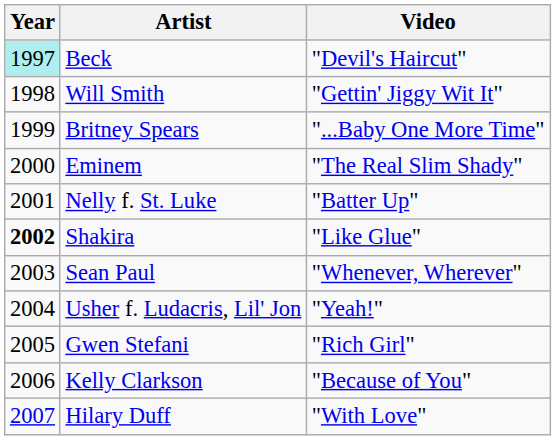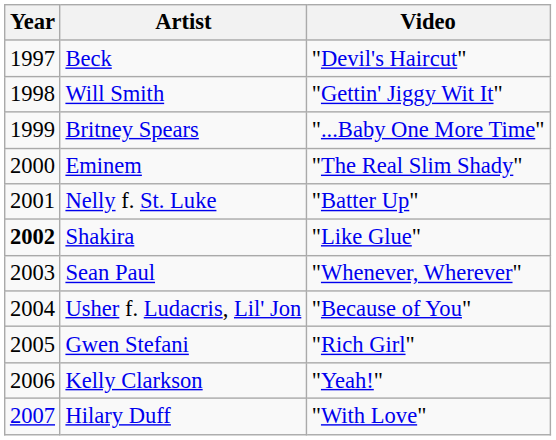 <table class="wikitable">
 <tr>
 <th>Year</th>
 <th>Artist</th>
 <th>Video</th>
 </tr>
 <tr>
-<td style="background: paleturquoise;">1997</td>
+<td>1997</td>
 <td><a href='#'>Beck</a></td>
 <td>"<a href='#'>Devil's Haircut</a>"</td>
 </tr>
 <tr>
 <td>1998</td>
 <td><a href='#'>Will Smith</a></td>
 <td>"<a href='#'>Gettin' Jiggy Wit It</a>"</td>
 </tr>
 <tr>
 <td>1999</td>
 <td><a href='#'>Britney Spears</a></td>
 <td>"<a href='#'>...Baby One More Time</a>"</td>
 </tr>
 <tr>
 <td>2000</td>
 <td><a href='#'>Eminem</a></td>
 <td>"<a href='#'>The Real Slim Shady</a>"</td>
 </tr>
 <tr>
 <td>2001</td>
 <td><a href='#'>Nelly</a> f. <a href='#'>St. Luke</a></td>
 <td>"<a href='#'>Batter Up</a>"</td>
 </tr>
 <tr>
 <td><strong>2002</strong></td>
 <td><a href='#'>Shakira</a></td>
 <td>"<a href='#'>Like Glue</a>"</td>
 </tr>
 <tr>
 <td>2003</td>
 <td><a href='#'>Sean Paul</a></td>
 <td>"<a href='#'>Whenever, Wherever</a>"</td>
 </tr>
 <tr>
 <td>2004</td>
 <td><a href='#'>Usher</a> f. <a href='#'>Ludacris</a>, <a href='#'>Lil' Jon</a></td>
-<td>"<a href='#'>Yeah!</a>"</td>
+<td>"<a href='#'>Because of You</a>"</td>
 </tr>
 <tr>
 <td>2005</td>
 <td><a href='#'>Gwen Stefani</a></td>
 <td>"<a href='#'>Rich Girl</a>"</td>
 </tr>
 <tr>
 <td>2006</td>
 <td><a href='#'>Kelly Clarkson</a></td>
-<td>"<a href='#'>Because of You</a>"</td>
+<td>"<a href='#'>Yeah!</a>"</td>
 </tr>
 <tr>
 <td><a href='#'>2007</a></td>
 <td><a href='#'>Hilary Duff</a></td>
 <td>"<a href='#'>With Love</a>"</td>
 </tr>
 </table>
